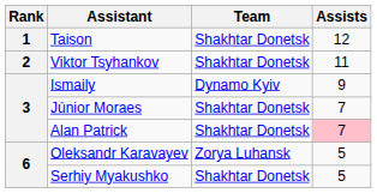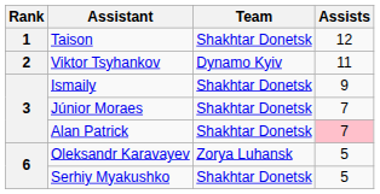 <table class="wikitable">
 <tr>
 <th>Rank</th>
 <th>Assistant</th>
 <th>Team</th>
 <th>Assists</th>
 </tr>
 <tr>
 <th align=center>1</th>
 <td> <a href='#'>Taison</a></td>
 <td><a href='#'>Shakhtar Donetsk</a></td>
 <td align=center>12</td>
 </tr>
 <tr>
 <th style="text-align:center;">2</th>
 <td> <a href='#'>Viktor Tsyhankov</a></td>
-<td><a href='#'>Shakhtar Donetsk</a></td>
+<td><a href='#'>Dynamo Kyiv</a></td>
 <td align=center>11</td>
 </tr>
 <tr>
 <th style="text-align:center;" rowspan="3">3</th>
 <td> <a href='#'>Ismaily</a></td>
-<td><a href='#'>Dynamo Kyiv</a></td>
+<td><a href='#'>Shakhtar Donetsk</a></td>
 <td align=center>9</td>
 </tr>
 <tr>
 <td> <a href='#'>Júnior Moraes</a></td>
 <td><a href='#'>Shakhtar Donetsk</a></td>
 <td align=center>7</td>
 </tr>
 <tr>
 <td> <a href='#'>Alan Patrick</a></td>
 <td><a href='#'>Shakhtar Donetsk</a></td>
 <td align=center style="background: pink;">7</td>
 </tr>
 <tr>
 <th style="text-align:center;" rowspan="2">6</th>
 <td> <a href='#'>Oleksandr Karavayev</a></td>
 <td><a href='#'>Zorya Luhansk</a></td>
 <td align=center>5</td>
 </tr>
 <tr>
 <td> <a href='#'>Serhiy Myakushko</a></td>
 <td><a href='#'>Shakhtar Donetsk</a></td>
 <td align=center>5</td>
 </tr>
 </table>
